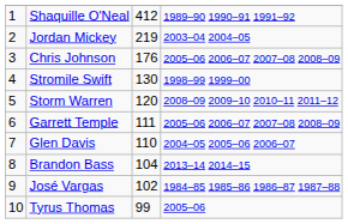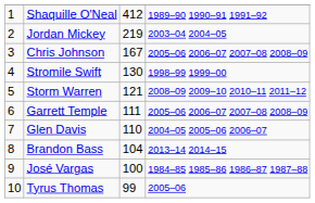 <table class="wikitable">
 <tr>
 </tr>
 <tr>
 <td>1</td>
 <td><a href='#'>Shaquille O'Neal</a></td>
 <td>412</td>
 <td style="font-size:80%;"><a href='#'>1989–90</a> <a href='#'>1990–91</a> <a href='#'>1991–92</a></td>
 </tr>
 <tr>
 <td>2</td>
 <td><a href='#'>Jordan Mickey</a></td>
 <td>219</td>
 <td style="font-size:80%;"><a href='#'>2003–04</a> <a href='#'>2004–05</a></td>
 </tr>
 <tr>
 <td>3</td>
 <td><a href='#'>Chris Johnson</a></td>
-<td>176</td>
+<td>167</td>
 <td style="font-size:80%;"><a href='#'>2005–06</a> <a href='#'>2006–07</a> <a href='#'>2007–08</a> <a href='#'>2008–09</a></td>
 </tr>
 <tr>
 <td>4</td>
 <td><a href='#'>Stromile Swift</a></td>
 <td>130</td>
 <td style="font-size:80%;"><a href='#'>1998–99</a> <a href='#'>1999–00</a></td>
 </tr>
 <tr>
 <td>5</td>
 <td><a href='#'>Storm Warren</a></td>
-<td>120</td>
+<td>121</td>
 <td style="font-size:80%;"><a href='#'>2008–09</a> <a href='#'>2009–10</a> <a href='#'>2010–11</a> <a href='#'>2011–12</a></td>
 </tr>
 <tr>
 <td>6</td>
 <td><a href='#'>Garrett Temple</a></td>
 <td>111</td>
 <td style="font-size:80%;"><a href='#'>2005–06</a> <a href='#'>2006–07</a> <a href='#'>2007–08</a> <a href='#'>2008–09</a></td>
 </tr>
 <tr>
 <td>7</td>
 <td><a href='#'>Glen Davis</a></td>
 <td>110</td>
 <td style="font-size:80%;"><a href='#'>2004–05</a> <a href='#'>2005–06</a> <a href='#'>2006–07</a></td>
 </tr>
 <tr>
 <td>8</td>
 <td><a href='#'>Brandon Bass</a></td>
 <td>104</td>
 <td style="font-size:80%;"><a href='#'>2013–14</a> <a href='#'>2014–15</a></td>
 </tr>
 <tr>
 <td>9</td>
 <td><a href='#'>José Vargas</a></td>
-<td>102</td>
+<td>100</td>
 <td style="font-size:80%;"><a href='#'>1984–85</a> <a href='#'>1985–86</a> <a href='#'>1986–87</a> <a href='#'>1987–88</a></td>
 </tr>
 <tr>
 <td>10</td>
 <td><a href='#'>Tyrus Thomas</a></td>
 <td>99</td>
 <td style="font-size:80%;"><a href='#'>2005–06</a></td>
 </tr>
 </table>
